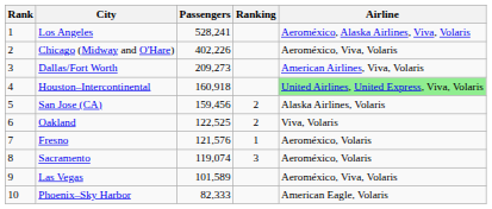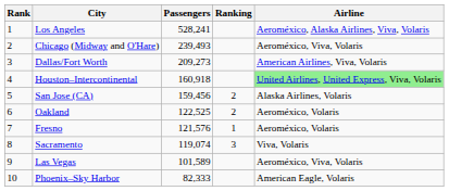 <table class="wikitable" style="font-size: 90%" width= align=>
 <tr>
 <th>Rank</th>
 <th>City</th>
 <th>Passengers</th>
 <th>Ranking</th>
 <th>Airline</th>
 </tr>
 <tr>
 <td>1</td>
 <td> <a href='#'>Los Angeles</a></td>
 <td align="right">528,241</td>
 <td align="center"></td>
 <td><a href='#'>Aeroméxico</a>, <a href='#'>Alaska Airlines</a>, <a href='#'>Viva</a>, <a href='#'>Volaris</a></td>
 </tr>
 <tr>
 <td>2</td>
 <td> <a href='#'>Chicago</a> (<a href='#'>Midway</a> and <a href='#'>O'Hare</a>)</td>
-<td align="right">402,226</td>
+<td align="right">239,493</td>
 <td align="center"></td>
 <td>Aeroméxico, Viva, Volaris</td>
 </tr>
 <tr>
 <td>3</td>
 <td> <a href='#'>Dallas/Fort Worth</a></td>
 <td align="right">209,273</td>
 <td align="center"></td>
 <td><a href='#'>American Airlines</a>, Viva, Volaris</td>
 </tr>
 <tr>
 <td>4</td>
 <td> <a href='#'>Houston–Intercontinental</a></td>
 <td align="right">160,918</td>
 <td align="center"></td>
 <td style="background: lightgreen;"><a href='#'>United Airlines</a>, <a href='#'>United Express</a>, Viva, Volaris</td>
 </tr>
 <tr>
 <td>5</td>
 <td> <a href='#'>San Jose (CA)</a></td>
 <td align="right">159,456</td>
 <td align="center"> 2</td>
 <td>Alaska Airlines, Volaris</td>
 </tr>
 <tr>
 <td>6</td>
 <td> <a href='#'>Oakland</a></td>
 <td align="right">122,525</td>
 <td align="center"> 2</td>
-<td>Viva, Volaris</td>
+<td>Aeroméxico, Volaris</td>
 </tr>
 <tr>
 <td>7</td>
 <td> <a href='#'>Fresno</a></td>
 <td align="right">121,576</td>
 <td align="center"> 1</td>
 <td>Aeroméxico, Volaris</td>
 </tr>
 <tr>
 <td>8</td>
 <td> <a href='#'>Sacramento</a></td>
 <td align="right">119,074</td>
 <td align="center"> 3</td>
-<td>Aeroméxico, Volaris</td>
+<td>Viva, Volaris</td>
 </tr>
 <tr>
 <td>9</td>
 <td> <a href='#'>Las Vegas</a></td>
 <td align="right">101,589</td>
 <td align="center"></td>
 <td>Aeroméxico, Viva, Volaris</td>
 </tr>
 <tr>
 <td>10</td>
 <td> <a href='#'>Phoenix–Sky Harbor</a></td>
 <td align="right">82,333</td>
 <td align="center"></td>
 <td>American Eagle, Volaris</td>
 </tr>
 </table>
